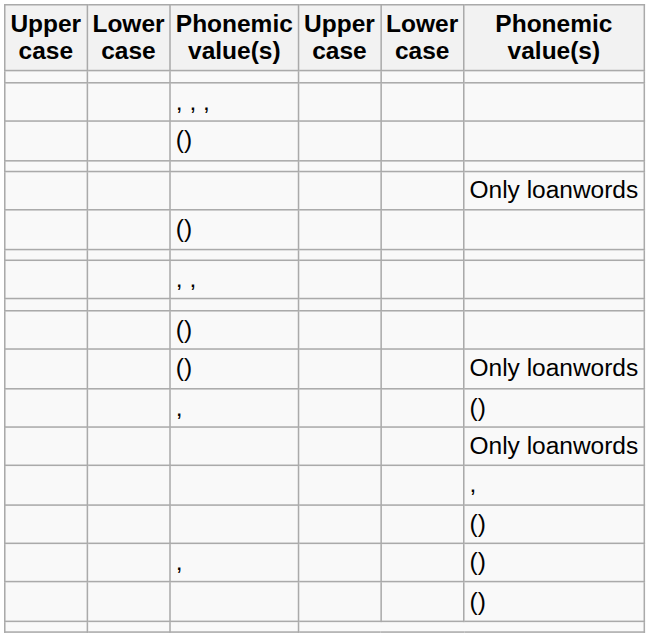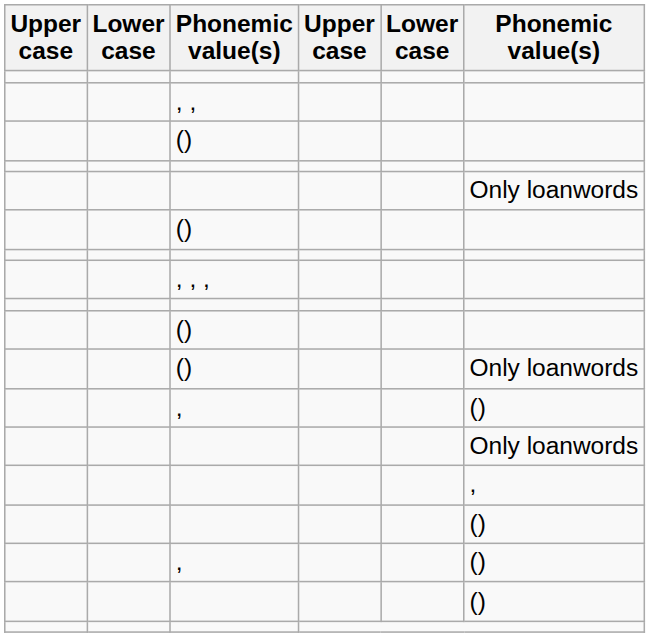 <table class="wikitable">
 <tr>
 <th>Upper<br>case</th>
 <th>Lower<br>case</th>
 <th>Phonemic<br>value(s)</th>
 <th>Upper<br>case</th>
 <th>Lower<br>case</th>
 <th>Phonemic<br>value(s)</th>
 </tr>
 <tr>
 <td></td>
 <td></td>
 <td></td>
 <td></td>
 <td></td>
 <td></td>
 </tr>
 <tr>
 <td></td>
 <td></td>
-<td>, , , </td>
+<td>, , </td>
 <td></td>
 <td></td>
 <td></td>
 </tr>
 <tr>
 <td></td>
 <td></td>
 <td> ()</td>
 <td></td>
 <td></td>
 <td></td>
 </tr>
 <tr>
 <td></td>
 <td></td>
 <td></td>
 <td></td>
 <td></td>
 <td></td>
 </tr>
 <tr>
 <td></td>
 <td></td>
 <td></td>
 <td></td>
 <td></td>
 <td>Only loanwords</td>
 </tr>
 <tr>
 <td></td>
 <td></td>
 <td> ()</td>
 <td></td>
 <td></td>
 <td></td>
 </tr>
 <tr>
 <td></td>
 <td></td>
 <td></td>
 <td></td>
 <td></td>
 <td></td>
 </tr>
 <tr>
 <td></td>
 <td></td>
-<td>, , </td>
+<td>, , , </td>
 <td></td>
 <td></td>
 <td></td>
 </tr>
 <tr>
 <td></td>
 <td></td>
 <td></td>
 <td></td>
 <td></td>
 <td></td>
 </tr>
 <tr>
 <td></td>
 <td></td>
 <td> ()</td>
 <td></td>
 <td></td>
 <td></td>
 </tr>
 <tr>
 <td></td>
 <td></td>
 <td> ()</td>
 <td></td>
 <td></td>
 <td>Only loanwords</td>
 </tr>
 <tr>
 <td></td>
 <td></td>
 <td>, </td>
 <td></td>
 <td></td>
 <td> ()</td>
 </tr>
 <tr>
 <td></td>
 <td></td>
 <td></td>
 <td></td>
 <td></td>
 <td>Only loanwords</td>
 </tr>
 <tr>
 <td></td>
 <td></td>
 <td></td>
 <td></td>
 <td></td>
 <td>, </td>
 </tr>
 <tr>
 <td></td>
 <td></td>
 <td></td>
 <td></td>
 <td></td>
 <td> ()</td>
 </tr>
 <tr>
 <td></td>
 <td></td>
 <td>, </td>
 <td></td>
 <td></td>
 <td> ()</td>
 </tr>
 <tr>
 <td></td>
 <td></td>
 <td></td>
 <td></td>
 <td></td>
 <td> ()</td>
 </tr>
 <tr>
 <td></td>
 <td></td>
 <td></td>
 </tr>
 </table>
